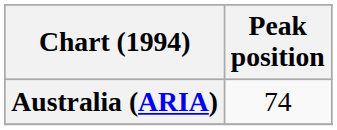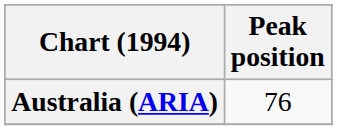 <table class="wikitable sortable plainrowheaders" style="text-align:center">
 <tr>
 <th>Chart (1994)</th>
 <th>Peak<br>position</th>
 </tr>
 <tr>
 <th scope="row">Australia (<a href='#'>ARIA</a>)</th>
-<td>74</td>
+<td>76</td>
 </tr>
 <tr>
 </tr>
 <tr>
 </tr>
 <tr>
 </tr>
 <tr>
 </tr>
 <tr>
 </tr>
 </table>
